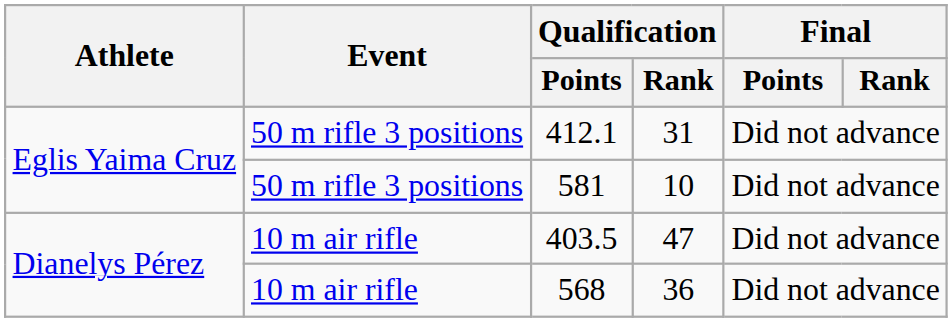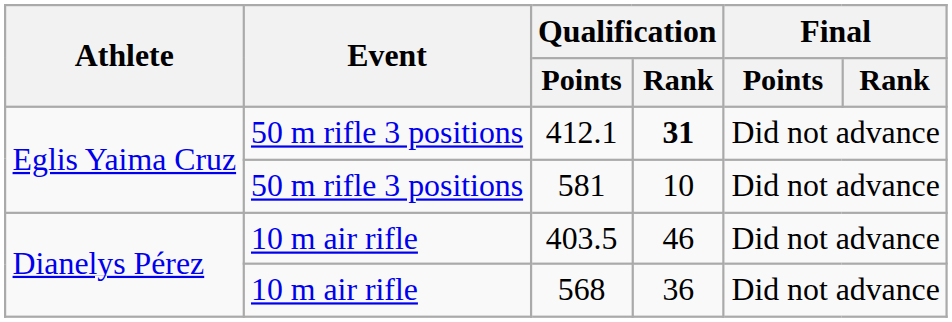 <table class="wikitable" style="font-size:90%">
 <tr>
 <th rowspan="2">Athlete</th>
 <th rowspan="2">Event</th>
 <th colspan=2>Qualification</th>
 <th colspan=2>Final</th>
 </tr>
 <tr style="font-size:95%">
 <th>Points</th>
 <th>Rank</th>
 <th>Points</th>
 <th>Rank</th>
 </tr>
 <tr align=center>
 <td align=left rowspan=2><a href='#'>Eglis Yaima Cruz</a></td>
 <td align=left><a href='#'>50 m rifle 3 positions</a></td>
 <td>412.1</td>
-<td>31</td>
+<td><strong>31</strong></td>
 <td colspan=2>Did not advance</td>
 </tr>
 <tr align=center>
 <td align=left><a href='#'>50 m rifle 3 positions</a></td>
 <td>581</td>
 <td>10</td>
 <td colspan=2>Did not advance</td>
 </tr>
 <tr align=center>
 <td align=left rowspan=2><a href='#'>Dianelys Pérez</a></td>
 <td align=left><a href='#'>10 m air rifle</a></td>
 <td>403.5</td>
-<td>47</td>
+<td>46</td>
 <td colspan=2>Did not advance</td>
 </tr>
 <tr align=center>
 <td align=left><a href='#'>10 m air rifle</a></td>
 <td>568</td>
 <td>36</td>
 <td colspan=2>Did not advance</td>
 </tr>
 </table>
